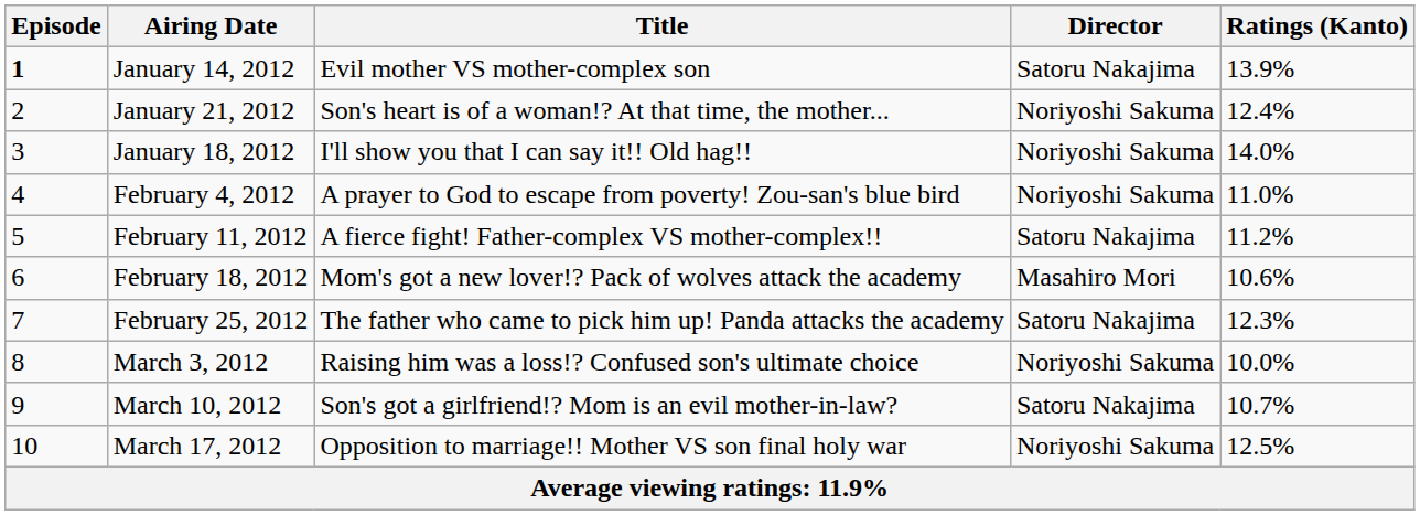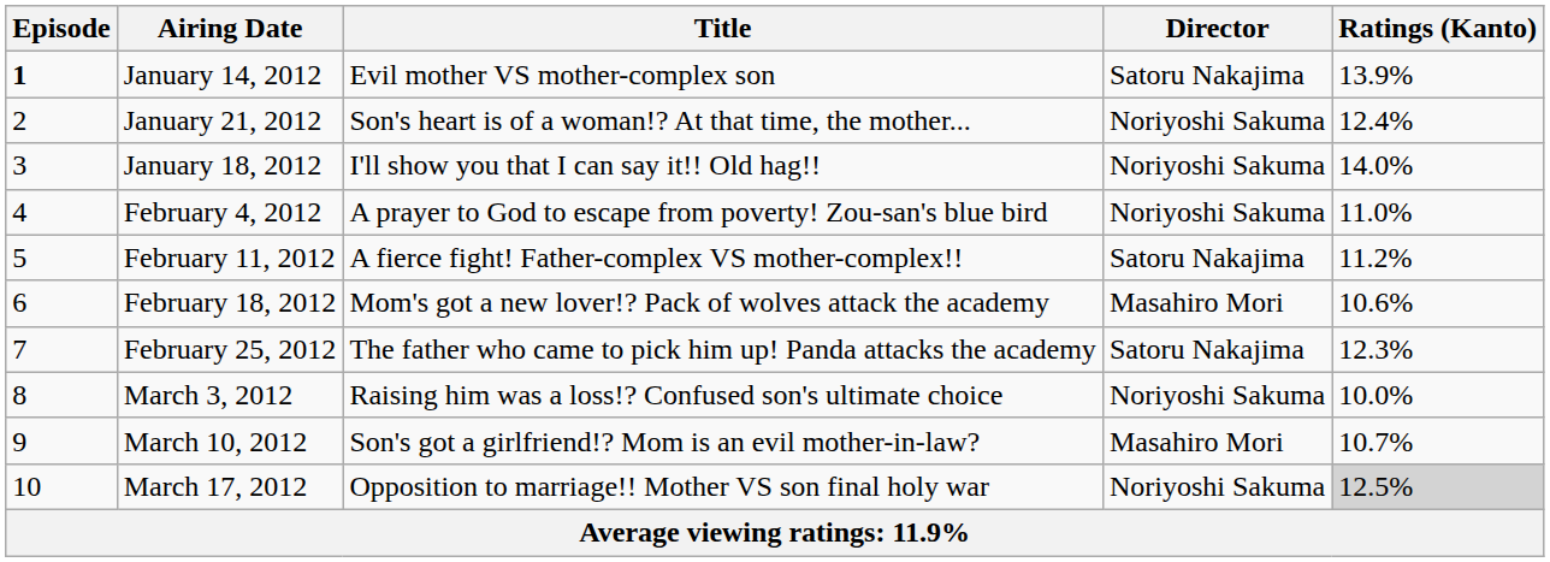 <table class="wikitable">
 <tr>
 <th>Episode</th>
 <th>Airing Date</th>
 <th>Title</th>
 <th>Director</th>
 <th>Ratings (Kanto)</th>
 </tr>
 <tr>
 <td><strong>1</strong></td>
 <td>January 14, 2012</td>
 <td>Evil mother VS mother-complex son</td>
 <td>Satoru Nakajima</td>
 <td>13.9%</td>
 </tr>
 <tr>
 <td>2</td>
 <td>January 21, 2012</td>
 <td>Son's heart is of a woman!? At that time, the mother...</td>
 <td>Noriyoshi Sakuma</td>
 <td>12.4%</td>
 </tr>
 <tr>
 <td>3</td>
 <td>January 18, 2012</td>
 <td>I'll show you that I can say it!! Old hag!!</td>
 <td>Noriyoshi Sakuma</td>
 <td>14.0%</td>
 </tr>
 <tr>
 <td>4</td>
 <td>February 4, 2012</td>
 <td>A prayer to God to escape from poverty! Zou-san's blue bird</td>
 <td>Noriyoshi Sakuma</td>
 <td>11.0%</td>
 </tr>
 <tr>
 <td>5</td>
 <td>February 11, 2012</td>
 <td>A fierce fight! Father-complex VS mother-complex!!</td>
 <td>Satoru Nakajima</td>
 <td>11.2%</td>
 </tr>
 <tr>
 <td>6</td>
 <td>February 18, 2012</td>
 <td>Mom's got a new lover!? Pack of wolves attack the academy</td>
 <td>Masahiro Mori</td>
 <td>10.6%</td>
 </tr>
 <tr>
 <td>7</td>
 <td>February 25, 2012</td>
 <td>The father who came to pick him up! Panda attacks the academy</td>
 <td>Satoru Nakajima</td>
 <td>12.3%</td>
 </tr>
 <tr>
 <td>8</td>
 <td>March 3, 2012</td>
 <td>Raising him was a loss!? Confused son's ultimate choice</td>
 <td>Noriyoshi Sakuma</td>
 <td>10.0%</td>
 </tr>
 <tr>
 <td>9</td>
 <td>March 10, 2012</td>
 <td>Son's got a girlfriend!? Mom is an evil mother-in-law?</td>
-<td>Satoru Nakajima</td>
+<td>Masahiro Mori</td>
 <td>10.7%</td>
 </tr>
 <tr>
 <td>10</td>
 <td>March 17, 2012</td>
 <td>Opposition to marriage!! Mother VS son final holy war</td>
 <td>Noriyoshi Sakuma</td>
-<td>12.5%</td>
+<td style="background: lightgrey;">12.5%</td>
 </tr>
 <tr>
 <th colspan="5">Average viewing ratings: 11.9%</th>
 </tr>
 </table>
